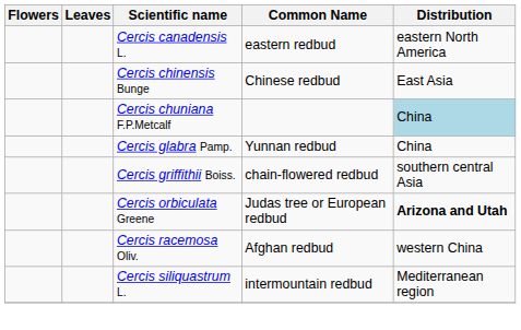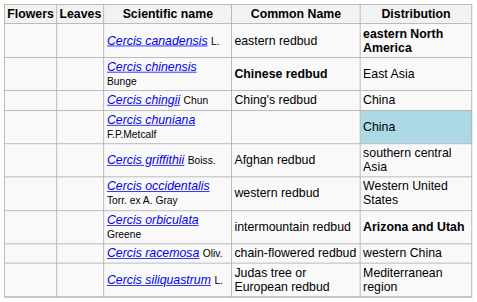 <table class="wikitable">
 <tr>
 <th>Flowers</th>
 <th>Leaves</th>
 <th>Scientific name</th>
 <th>Common Name</th>
 <th>Distribution</th>
 </tr>
 <tr>
 <td></td>
 <td></td>
 <td><em><a href='#'>Cercis canadensis</a></em> <small>L.</small></td>
 <td>eastern redbud</td>
-<td>eastern North America</td>
+<td><strong>eastern North America</strong></td>
 </tr>
 <tr>
 <td></td>
 <td></td>
 <td><em><a href='#'>Cercis chinensis</a></em> <small>Bunge</small></td>
-<td>Chinese redbud</td>
+<td><strong>Chinese redbud</strong></td>
 <td>East Asia</td>
+</tr>
+<tr>
+<td></td>
+<td></td>
+<td><em><a href='#'>Cercis chingii</a></em> <small>Chun</small></td>
+<td>Ching's redbud</td>
+<td>China</td>
 </tr>
 <tr>
 <td></td>
 <td></td>
 <td><em><a href='#'>Cercis chuniana</a></em> <small>F.P.Metcalf</small></td>
 <td></td>
 <td style="background: lightblue;">China</td>
 </tr>
 <tr>
 <td></td>
 <td></td>
-<td><em><a href='#'>Cercis glabra</a></em> <small>Pamp.</small></td>
-<td>Yunnan redbud</td>
-<td>China</td>
-</tr>
-<tr>
-<td></td>
-<td></td>
 <td><em><a href='#'>Cercis griffithii</a></em> <small>Boiss.</small></td>
-<td>chain-flowered redbud</td>
+<td>Afghan redbud</td>
 <td>southern central Asia</td>
 </tr>
 <tr>
 <td></td>
 <td></td>
+<td><em><a href='#'>Cercis occidentalis</a></em> <small>Torr. ex A. Gray</small></td>
+<td>western redbud</td>
+<td>Western United States</td>
+</tr>
+<tr>
+<td></td>
+<td></td>
 <td><em><a href='#'>Cercis orbiculata</a></em> <small>Greene</small></td>
-<td>Judas tree or European redbud</td>
+<td>intermountain redbud</td>
 <td><strong>Arizona and Utah</strong></td>
 </tr>
 <tr>
 <td></td>
 <td></td>
 <td><em><a href='#'>Cercis racemosa</a></em> <small>Oliv.</small></td>
-<td>Afghan redbud</td>
+<td>chain-flowered redbud</td>
 <td>western China</td>
 </tr>
 <tr>
 <td></td>
 <td></td>
 <td><em><a href='#'>Cercis siliquastrum</a></em> <small>L.</small></td>
-<td>intermountain redbud</td>
+<td>Judas tree or European redbud</td>
 <td>Mediterranean region</td>
 </tr>
 <tr>
 </tr>
 </table>
